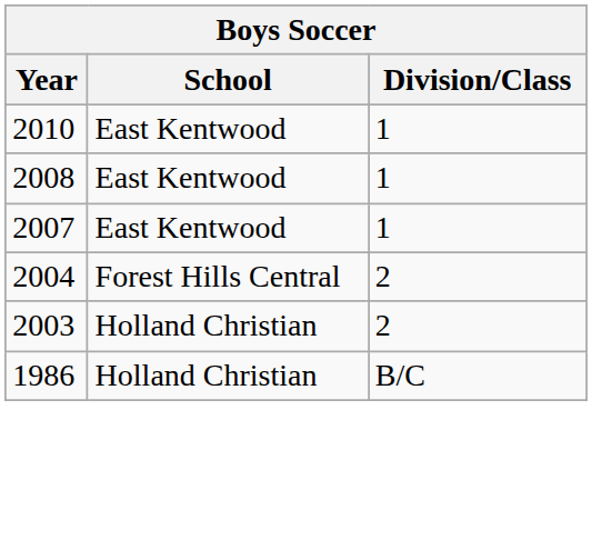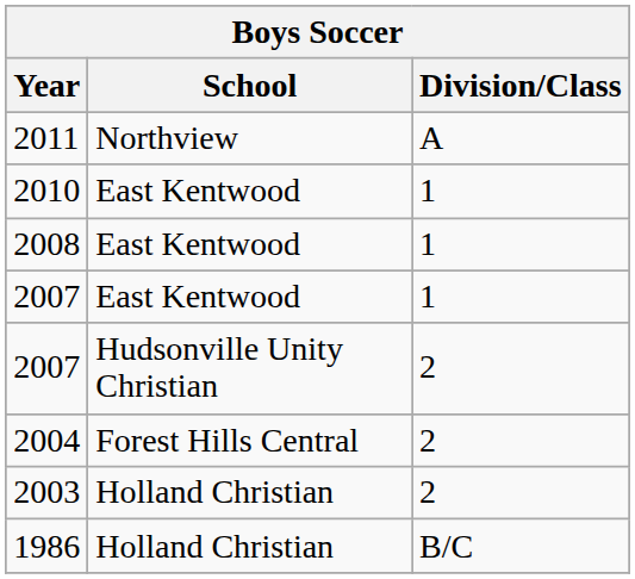 <table class="wikitable collapsible collapsed" width="300">
 <tr>
 <th colspan=3>Boys Soccer</th>
 </tr>
 <tr>
 <th scope="col">Year</th>
 <th scope="col">School</th>
 <th scope="col">Division/Class</th>
+</tr>
+<tr>
+<td>2011</td>
+<td>Northview</td>
+<td>A</td>
 </tr>
 <tr>
 <td>2010</td>
 <td>East Kentwood</td>
 <td>1</td>
 </tr>
 <tr>
 <td>2008</td>
 <td>East Kentwood</td>
 <td>1</td>
 </tr>
 <tr>
 <td>2007</td>
 <td>East Kentwood</td>
 <td>1</td>
 </tr>
 <tr>
+<td>2007</td>
+<td>Hudsonville Unity Christian</td>
+<td>2</td>
+</tr>
+<tr>
 <td>2004</td>
 <td>Forest Hills Central</td>
 <td>2</td>
 </tr>
 <tr>
 <td>2003</td>
 <td>Holland Christian</td>
 <td>2</td>
 </tr>
 <tr>
 <td>1986</td>
 <td>Holland Christian</td>
 <td>B/C</td>
 </tr>
 </table>
